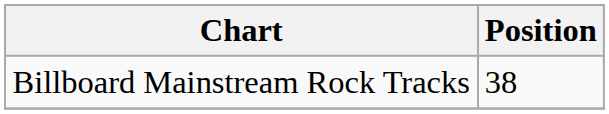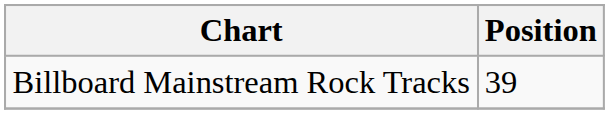 <table class="wikitable">
 <tr>
 <th>Chart</th>
 <th>Position</th>
 </tr>
 <tr>
 <td align="left" valign="top">Billboard Mainstream Rock Tracks</td>
-<td align="left" valign="top">38</td>
+<td align="left" valign="top">39</td>
 </tr>
 <tr>
 </tr>
 </table>
